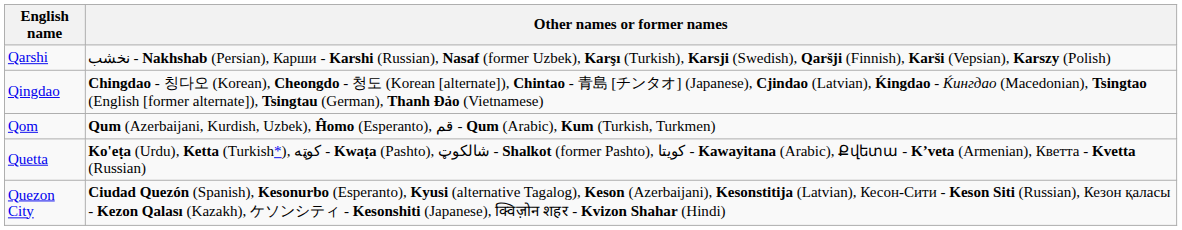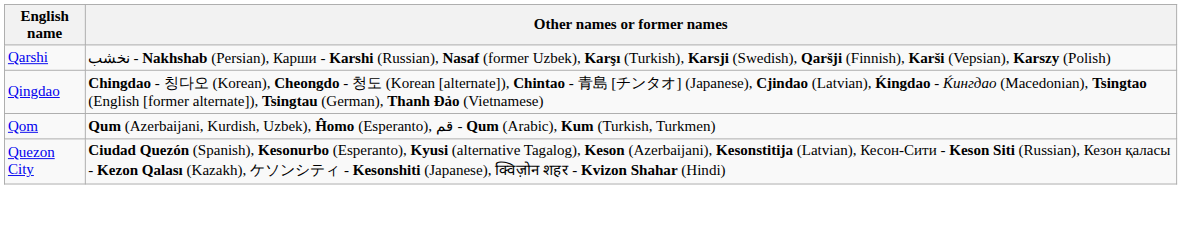 <table class="wikitable">
 <tr>
 <th>English name</th>
 <th>Other names or former names</th>
 </tr>
 <tr>
 <td> <a href='#'>Qarshi</a></td>
 <td>نخشب - <strong>Nakhshab</strong> (Persian), Карши - <strong>Karshi</strong> (Russian), <strong>Nasaf</strong> (former Uzbek), <strong>Karşı</strong> (Turkish), <strong>Karsji</strong> (Swedish), <strong>Qaršji</strong> (Finnish), <strong>Karši</strong> (Vepsian), <strong>Karszy</strong> (Polish)</td>
 </tr>
 <tr>
 <td> <a href='#'>Qingdao</a></td>
 <td><strong>Chingdao</strong> - 칭다오 (Korean), <strong>Cheongdo</strong> - 청도 (Korean [alternate]), <strong>Chintao</strong> - 青島 [チンタオ] (Japanese), <strong>Cjindao</strong> (Latvian), <strong>Ḱingdao</strong> - <em>Ќингдао</em> (Macedonian), <strong>Tsingtao</strong> (English [former alternate]), <strong>Tsingtau</strong> (German), <strong>Thanh Đảo</strong> (Vietnamese)</td>
 </tr>
 <tr>
 <td> <a href='#'>Qom</a></td>
 <td><strong>Qum</strong> (Azerbaijani, Kurdish, Uzbek), <strong>Ĥomo</strong> (Esperanto), قم - <strong>Qum</strong> (Arabic), <strong>Kum</strong> (Turkish, Turkmen)</td>
 </tr>
 <tr>
-<td> <a href='#'>Quetta</a></td>
-<td><strong>Ko'eṭa</strong>  (Urdu), <strong>Ketta</strong> (Turkish<a href='#'>*</a>), کوټه - <strong>Kwaṭa</strong> (Pashto), شالکوټ - <strong>Shalkot</strong> (former Pashto), كويتا - <strong>Kawayitana</strong> (Arabic), Քվետա - <strong>K’veta</strong> (Armenian), Кветта - <strong>Kvetta</strong> (Russian)</td>
-</tr>
-<tr>
 <td> <a href='#'>Quezon City</a></td>
 <td><strong>Ciudad Quezón</strong> (Spanish), <strong>Kesonurbo</strong> (Esperanto), <strong>Kyusi</strong> (alternative Tagalog), <strong>Keson</strong> (Azerbaijani), <strong>Kesonstitija</strong> (Latvian), Кесон-Сити - <strong>Keson Siti</strong> (Russian), Кезон қаласы -  <strong>Kezon Qalası</strong> (Kazakh), ケソンシティ - <strong>Kesonshiti</strong> (Japanese), क्विज़ोन शहर - <strong>Kvizon Shahar</strong> (Hindi)</td>
 </tr>
 </table>
